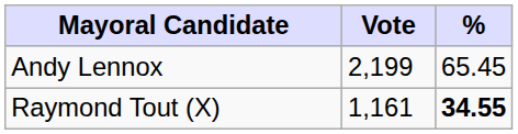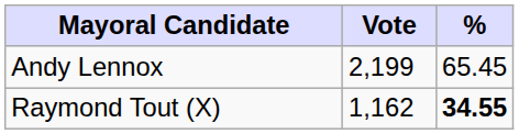 <table class="wikitable">
 <tr>
 <th style="background:#ddf; width:200px;">Mayoral Candidate </th>
 <th style="background:#ddf; width:50px;">Vote</th>
 <th style="background:#ddf; width:30px;">%</th>
 </tr>
 <tr>
 <td>Andy Lennox</td>
 <td>2,199</td>
 <td>65.45</td>
 </tr>
 <tr>
 <td>Raymond Tout (X)</td>
-<td>1,161</td>
+<td>1,162</td>
 <td><strong>34.55</strong></td>
 </tr>
 </table>
